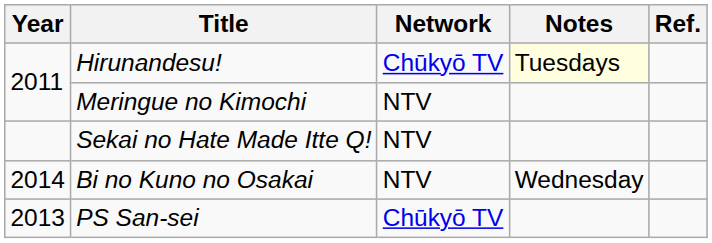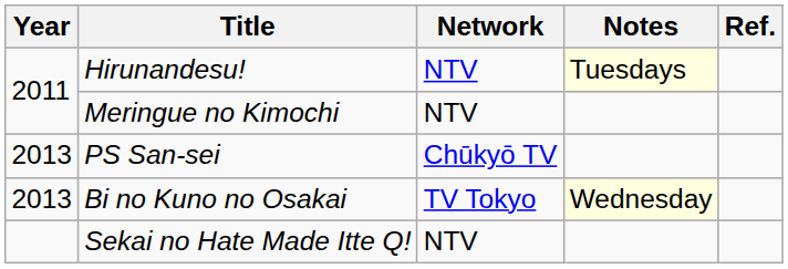 <table class="wikitable">
 <tr>
 <th>Year</th>
 <th>Title</th>
 <th>Network</th>
 <th>Notes</th>
 <th>Ref.</th>
 </tr>
 <tr>
 <td rowspan="2">2011</td>
 <td><em>Hirunandesu!</em></td>
-<td><a href='#'>Chūkyō TV</a></td>
+<td><a href='#'>NTV</a></td>
 <td style="background: lightyellow;">Tuesdays</td>
 <td></td>
 </tr>
 <tr>
 <td><em>Meringue no Kimochi</em></td>
 <td>NTV</td>
 <td></td>
 <td></td>
 </tr>
 <tr>
+<td>2013</td>
+<td><em>PS San-sei</em></td>
+<td><a href='#'>Chūkyō TV</a></td>
+<td></td>
+<td></td>
+</tr>
+<tr>
+<td>2013</td>
+<td><em>Bi no Kuno no Osakai</em></td>
+<td><a href='#'>TV Tokyo</a></td>
+<td style="background: lightyellow;">Wednesday</td>
+<td></td>
+</tr>
+<tr>
 <td></td>
 <td><em>Sekai no Hate Made Itte Q!</em></td>
 <td>NTV</td>
 <td></td>
 <td></td>
 </tr>
-<tr>
-<td>2014</td>
-<td><em>Bi no Kuno no Osakai</em></td>
-<td>NTV</td>
-<td>Wednesday</td>
-<td></td>
-</tr>
-<tr>
-<td>2013</td>
-<td><em>PS San-sei</em></td>
-<td><a href='#'>Chūkyō TV</a></td>
-<td></td>
-<td></td>
-</tr>
 </table>
